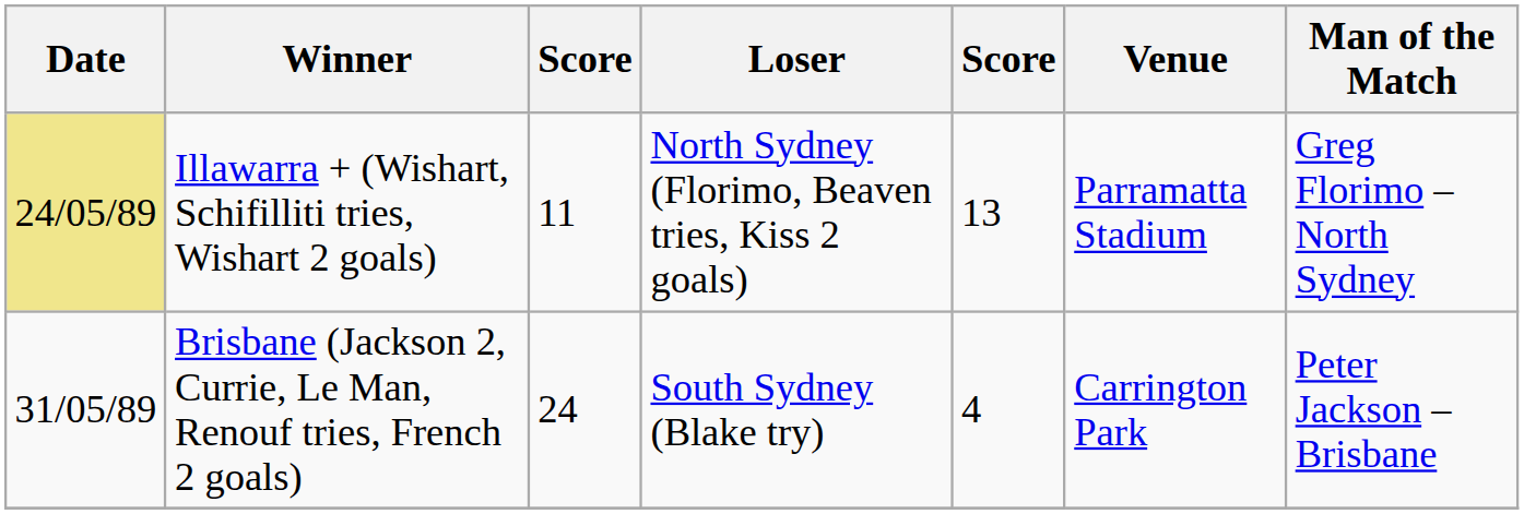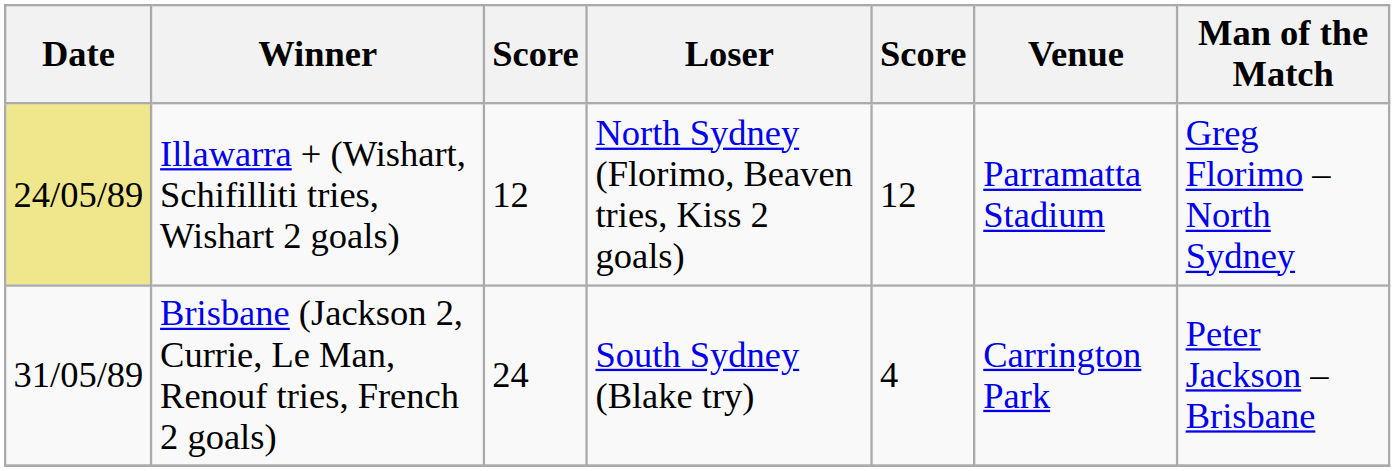 <table class="wikitable">
 <tr style="background:#efefef">
 <th>Date</th>
 <th>Winner</th>
 <th>Score</th>
 <th>Loser</th>
 <th>Score</th>
 <th>Venue</th>
 <th>Man of the Match</th>
 </tr>
 <tr>
 <td style="background: khaki;">24/05/89</td>
 <td> <a href='#'>Illawarra</a> + (Wishart, Schifilliti tries, Wishart 2 goals)</td>
-<td>11</td>
+<td>12</td>
 <td> <a href='#'>North Sydney</a> (Florimo, Beaven tries, Kiss 2 goals)</td>
-<td>13</td>
+<td>12</td>
 <td><a href='#'>Parramatta Stadium</a></td>
 <td><a href='#'>Greg Florimo</a> – <a href='#'>North Sydney</a></td>
 </tr>
 <tr>
 <td>31/05/89</td>
 <td> <a href='#'>Brisbane</a> (Jackson 2, Currie, Le Man, Renouf tries, French 2 goals)</td>
 <td>24</td>
 <td> <a href='#'>South Sydney</a> (Blake try)</td>
 <td>4</td>
 <td><a href='#'>Carrington Park</a></td>
 <td><a href='#'>Peter Jackson</a> – <a href='#'>Brisbane</a></td>
 </tr>
 <tr>
 </tr>
 </table>
